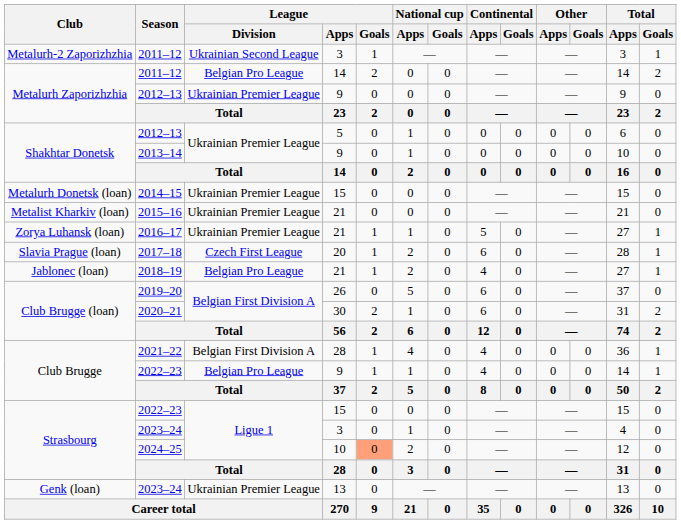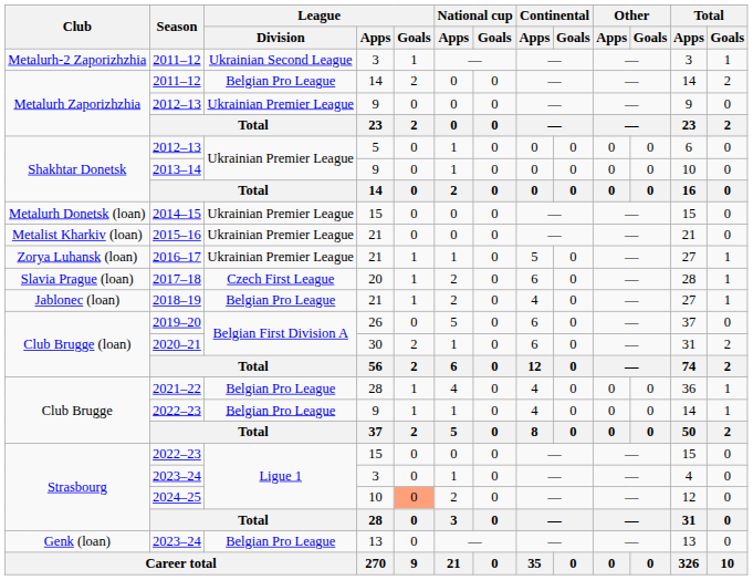 <table class="wikitable" style="text-align:center">
 <tr>
 <th rowspan="2">Club</th>
 <th rowspan="2">Season</th>
 <th colspan="3">League</th>
 <th colspan="2">National cup</th>
 <th colspan="2">Continental</th>
 <th colspan="2">Other</th>
 <th colspan="2">Total</th>
 </tr>
 <tr>
 <th>Division</th>
 <th>Apps</th>
 <th>Goals</th>
 <th>Apps</th>
 <th>Goals</th>
 <th>Apps</th>
 <th>Goals</th>
 <th>Apps</th>
 <th>Goals</th>
 <th>Apps</th>
 <th>Goals</th>
 </tr>
 <tr>
 <td><a href='#'>Metalurh-2 Zaporizhzhia</a></td>
 <td><a href='#'>2011–12</a></td>
 <td><a href='#'>Ukrainian Second League</a></td>
 <td>3</td>
 <td>1</td>
 <td colspan="2">—</td>
 <td colspan="2">—</td>
 <td colspan="2">—</td>
 <td>3</td>
 <td>1</td>
 </tr>
 <tr>
 <td rowspan="3"><a href='#'>Metalurh Zaporizhzhia</a></td>
 <td><a href='#'>2011–12</a></td>
 <td><a href='#'>Belgian Pro League</a></td>
 <td>14</td>
 <td>2</td>
 <td>0</td>
 <td>0</td>
 <td colspan="2">—</td>
 <td colspan="2">—</td>
 <td>14</td>
 <td>2</td>
 </tr>
 <tr>
 <td><a href='#'>2012–13</a></td>
 <td><a href='#'>Ukrainian Premier League</a></td>
 <td>9</td>
 <td>0</td>
 <td>0</td>
 <td>0</td>
 <td colspan="2">—</td>
 <td colspan="2">—</td>
 <td>9</td>
 <td>0</td>
 </tr>
 <tr>
 <th colspan="2">Total</th>
 <th>23</th>
 <th>2</th>
 <th>0</th>
 <th>0</th>
 <th colspan="2">—</th>
 <th colspan="2">—</th>
 <th>23</th>
 <th>2</th>
 </tr>
 <tr>
 <td rowspan="3"><a href='#'>Shakhtar Donetsk</a></td>
 <td><a href='#'>2012–13</a></td>
 <td rowspan="2">Ukrainian Premier League</td>
 <td>5</td>
 <td>0</td>
 <td>1</td>
 <td>0</td>
 <td>0</td>
 <td>0</td>
 <td>0</td>
 <td>0</td>
 <td>6</td>
 <td>0</td>
 </tr>
 <tr>
 <td><a href='#'>2013–14</a></td>
 <td>9</td>
 <td>0</td>
 <td>1</td>
 <td>0</td>
 <td>0</td>
 <td>0</td>
 <td>0</td>
 <td>0</td>
 <td>10</td>
 <td>0</td>
 </tr>
 <tr>
 <th colspan="2">Total</th>
 <th>14</th>
 <th>0</th>
 <th>2</th>
 <th>0</th>
 <th>0</th>
 <th>0</th>
 <th>0</th>
 <th>0</th>
 <th>16</th>
 <th>0</th>
 </tr>
 <tr>
 <td><a href='#'>Metalurh Donetsk</a> (loan)</td>
 <td><a href='#'>2014–15</a></td>
 <td>Ukrainian Premier League</td>
 <td>15</td>
 <td>0</td>
 <td>0</td>
 <td>0</td>
 <td colspan="2">—</td>
 <td colspan="2">—</td>
 <td>15</td>
 <td>0</td>
 </tr>
 <tr>
 <td><a href='#'>Metalist Kharkiv</a> (loan)</td>
 <td><a href='#'>2015–16</a></td>
 <td>Ukrainian Premier League</td>
 <td>21</td>
 <td>0</td>
 <td>0</td>
 <td>0</td>
 <td colspan="2">—</td>
 <td colspan="2">—</td>
 <td>21</td>
 <td>0</td>
 </tr>
 <tr>
 <td><a href='#'>Zorya Luhansk</a> (loan)</td>
 <td><a href='#'>2016–17</a></td>
 <td>Ukrainian Premier League</td>
 <td>21</td>
 <td>1</td>
 <td>1</td>
 <td>0</td>
 <td>5</td>
 <td>0</td>
 <td colspan="2">—</td>
 <td>27</td>
 <td>1</td>
 </tr>
 <tr>
 <td><a href='#'>Slavia Prague</a> (loan)</td>
 <td><a href='#'>2017–18</a></td>
 <td><a href='#'>Czech First League</a></td>
 <td>20</td>
 <td>1</td>
 <td>2</td>
 <td>0</td>
 <td>6</td>
 <td>0</td>
 <td colspan="2">—</td>
 <td>28</td>
 <td>1</td>
 </tr>
 <tr>
 <td><a href='#'>Jablonec</a> (loan)</td>
 <td><a href='#'>2018–19</a></td>
 <td><a href='#'>Belgian Pro League</a></td>
 <td>21</td>
 <td>1</td>
 <td>2</td>
 <td>0</td>
 <td>4</td>
 <td>0</td>
 <td colspan="2">—</td>
 <td>27</td>
 <td>1</td>
 </tr>
 <tr>
 <td rowspan="3"><a href='#'>Club Brugge</a> (loan)</td>
 <td><a href='#'>2019–20</a></td>
 <td rowspan="2"><a href='#'>Belgian First Division A</a></td>
 <td>26</td>
 <td>0</td>
 <td>5</td>
 <td>0</td>
 <td>6</td>
 <td>0</td>
 <td colspan="2">—</td>
 <td>37</td>
 <td>0</td>
 </tr>
 <tr>
 <td><a href='#'>2020–21</a></td>
 <td>30</td>
 <td>2</td>
 <td>1</td>
 <td>0</td>
 <td>6</td>
 <td>0</td>
 <td colspan="2">—</td>
 <td>31</td>
 <td>2</td>
 </tr>
 <tr>
 <th colspan="2">Total</th>
 <th>56</th>
 <th>2</th>
 <th>6</th>
 <th>0</th>
 <th>12</th>
 <th>0</th>
 <th colspan="2">—</th>
 <th>74</th>
 <th>2</th>
 </tr>
 <tr>
 <td rowspan="3">Club Brugge</td>
 <td><a href='#'>2021–22</a></td>
-<td>Belgian First Division A</td>
+<td><a href='#'>Belgian Pro League</a></td>
 <td>28</td>
 <td>1</td>
 <td>4</td>
 <td>0</td>
 <td>4</td>
 <td>0</td>
 <td>0</td>
 <td>0</td>
 <td>36</td>
 <td>1</td>
 </tr>
 <tr>
 <td><a href='#'>2022–23</a></td>
 <td><a href='#'>Belgian Pro League</a></td>
 <td>9</td>
 <td>1</td>
 <td>1</td>
 <td>0</td>
 <td>4</td>
 <td>0</td>
 <td>0</td>
 <td>0</td>
 <td>14</td>
 <td>1</td>
 </tr>
 <tr>
 <th colspan="2">Total</th>
 <th>37</th>
 <th>2</th>
 <th>5</th>
 <th>0</th>
 <th>8</th>
 <th>0</th>
 <th>0</th>
 <th>0</th>
 <th>50</th>
 <th>2</th>
 </tr>
 <tr>
 <td rowspan="4"><a href='#'>Strasbourg</a></td>
 <td><a href='#'>2022–23</a></td>
 <td rowspan="3"><a href='#'>Ligue 1</a></td>
 <td>15</td>
 <td>0</td>
 <td>0</td>
 <td>0</td>
 <td colspan="2">—</td>
 <td colspan="2">—</td>
 <td>15</td>
 <td>0</td>
 </tr>
 <tr>
 <td><a href='#'>2023–24</a></td>
 <td>3</td>
 <td>0</td>
 <td>1</td>
 <td>0</td>
 <td colspan="2">—</td>
 <td colspan="2">—</td>
 <td>4</td>
 <td>0</td>
 </tr>
 <tr>
 <td><a href='#'>2024–25</a></td>
 <td>10</td>
 <td style="background: lightsalmon;">0</td>
 <td>2</td>
 <td>0</td>
 <td colspan="2">—</td>
 <td colspan="2">—</td>
 <td>12</td>
 <td>0</td>
 </tr>
 <tr>
 <th colspan="2">Total</th>
 <th>28</th>
 <th>0</th>
 <th>3</th>
 <th>0</th>
 <th colspan="2">—</th>
 <th colspan="2">—</th>
 <th>31</th>
 <th>0</th>
 </tr>
 <tr>
 <td><a href='#'>Genk</a> (loan)</td>
 <td><a href='#'>2023–24</a></td>
-<td>Ukrainian Premier League</td>
+<td><a href='#'>Belgian Pro League</a></td>
 <td>13</td>
 <td>0</td>
 <td colspan="2">—</td>
 <td colspan="2">—</td>
 <td colspan="2">—</td>
 <td>13</td>
 <td>0</td>
 </tr>
 <tr>
 <th colspan="3">Career total</th>
 <th>270</th>
 <th>9</th>
 <th>21</th>
 <th>0</th>
 <th>35</th>
 <th>0</th>
 <th>0</th>
 <th>0</th>
 <th>326</th>
 <th>10</th>
 </tr>
 </table>
